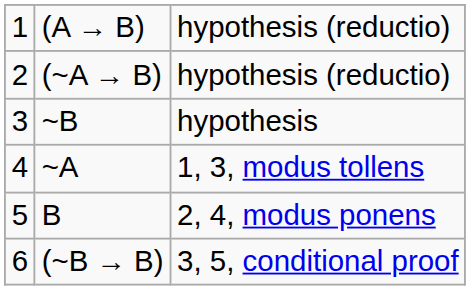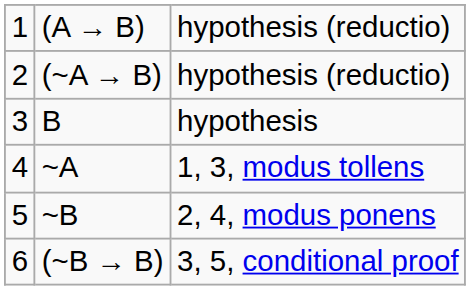 <table class="wikitable">
 <tr>
 <td>1</td>
 <td>(A → B)</td>
 <td>hypothesis (reductio)</td>
 </tr>
 <tr>
 <td>2</td>
 <td>(~A → B)</td>
 <td>hypothesis (reductio)</td>
 </tr>
 <tr>
 <td>3</td>
-<td>~B</td>
+<td>B</td>
 <td>hypothesis</td>
 </tr>
 <tr>
 <td>4</td>
 <td>~A</td>
 <td>1, 3, <a href='#'>modus tollens</a></td>
 </tr>
 <tr>
 <td>5</td>
-<td>B</td>
+<td>~B</td>
 <td>2, 4, <a href='#'>modus ponens</a></td>
 </tr>
 <tr>
 <td>6</td>
 <td>(~B → B)</td>
 <td>3, 5, <a href='#'>conditional proof</a></td>
 </tr>
 </table>
